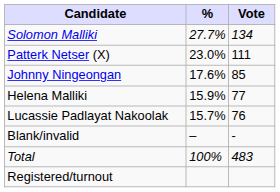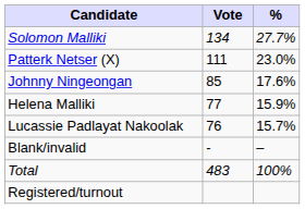 <table class="wikitable">
 <tr>
 <th style="background:#ddf; width:220px;">Candidate</th>
+<th style="background:#ddf; width:50px;">Vote</th>
 <th style="background:#ddf; width:30px;">%</th>
-<th style="background:#ddf; width:50px;">Vote</th>
 </tr>
 <tr>
 <td><em><a href='#'>Solomon Malliki</a></em></td>
+<td><em>134</em></td>
 <td><em>27.7%</em></td>
-<td><em>134</em></td>
 </tr>
 <tr>
 <td><a href='#'>Patterk Netser</a> (X)</td>
+<td>111</td>
 <td>23.0%</td>
-<td>111</td>
 </tr>
 <tr>
 <td><a href='#'>Johnny Ningeongan</a></td>
+<td>85</td>
 <td>17.6%</td>
-<td>85</td>
 </tr>
 <tr>
 <td>Helena Malliki</td>
+<td>77</td>
 <td>15.9%</td>
-<td>77</td>
 </tr>
 <tr>
 <td>Lucassie Padlayat Nakoolak</td>
+<td>76</td>
 <td>15.7%</td>
-<td>76</td>
 </tr>
 <tr>
 <td>Blank/invalid</td>
+<td>-</td>
 <td>–</td>
-<td>-</td>
 </tr>
 <tr>
 <td><em>Total</em></td>
+<td><em>483</em></td>
 <td><em>100%</em></td>
-<td><em>483</em></td>
 </tr>
 <tr>
 <td>Registered/turnout</td>
 <td></td>
 <td></td>
 </tr>
 </table>
